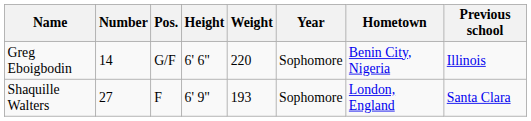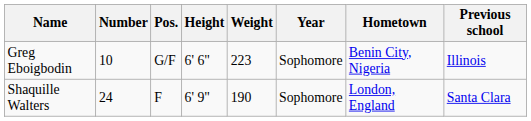 <table class="wikitable sortable" border="1">
 <tr>
 <th>Name</th>
 <th>Number</th>
 <th>Pos.</th>
 <th>Height</th>
 <th>Weight</th>
 <th>Year</th>
 <th>Hometown</th>
 <th class="unsortable">Previous school</th>
 </tr>
 <tr>
 <td>Greg Eboigbodin</td>
-<td>14</td>
+<td>10</td>
 <td>G/F</td>
 <td>6' 6"</td>
-<td>220</td>
+<td>223</td>
 <td>Sophomore</td>
 <td><a href='#'>Benin City, Nigeria</a></td>
 <td><a href='#'>Illinois</a></td>
 </tr>
 <tr>
 <td>Shaquille Walters</td>
-<td>27</td>
+<td>24</td>
 <td>F</td>
 <td>6' 9"</td>
-<td>193</td>
+<td>190</td>
 <td>Sophomore</td>
 <td><a href='#'>London, England</a></td>
 <td><a href='#'>Santa Clara</a></td>
 </tr>
 </table>
